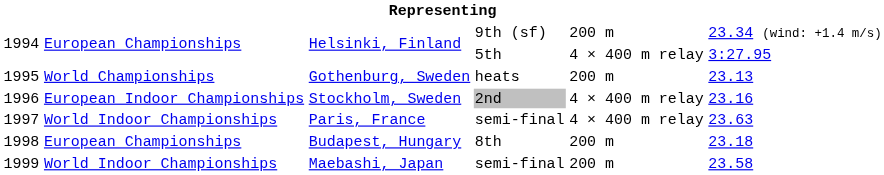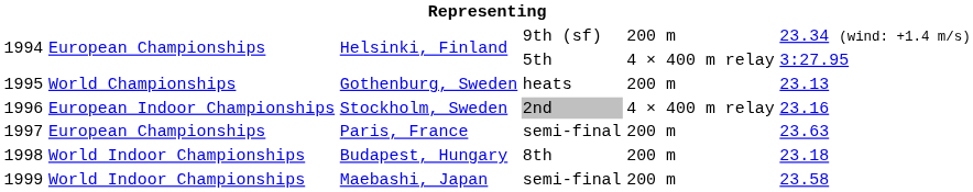 <table>
 <tr>
 <th colspan="6">Representing </th>
 </tr>
 <tr>
 <td rowspan=2>1994</td>
 <td rowspan=2><a href='#'>European Championships</a></td>
 <td rowspan=2><a href='#'>Helsinki, Finland</a></td>
 <td>9th (sf)</td>
 <td>200 m</td>
 <td><a href='#'>23.34</a> <small>(wind: +1.4 m/s)</small></td>
 </tr>
 <tr>
 <td>5th</td>
 <td>4 × 400 m relay</td>
 <td><a href='#'>3:27.95</a></td>
 </tr>
 <tr>
 <td>1995</td>
 <td><a href='#'>World Championships</a></td>
 <td><a href='#'>Gothenburg, Sweden</a></td>
 <td>heats</td>
 <td>200 m</td>
 <td><a href='#'>23.13</a></td>
 </tr>
 <tr>
 <td>1996</td>
 <td><a href='#'>European Indoor Championships</a></td>
 <td><a href='#'>Stockholm, Sweden</a></td>
 <td bgcolor=silver>2nd</td>
 <td>4 × 400 m relay</td>
 <td><a href='#'>23.16</a></td>
 </tr>
 <tr>
 <td>1997</td>
-<td><a href='#'>World Indoor Championships</a></td>
+<td><a href='#'>European Championships</a></td>
 <td><a href='#'>Paris, France</a></td>
 <td>semi-final</td>
-<td>4 × 400 m relay</td>
+<td>200 m</td>
 <td><a href='#'>23.63</a></td>
 </tr>
 <tr>
 <td>1998</td>
-<td><a href='#'>European Championships</a></td>
+<td><a href='#'>World Indoor Championships</a></td>
 <td><a href='#'>Budapest, Hungary</a></td>
 <td>8th</td>
 <td>200 m</td>
 <td><a href='#'>23.18</a></td>
 </tr>
 <tr>
 <td>1999</td>
 <td><a href='#'>World Indoor Championships</a></td>
 <td><a href='#'>Maebashi, Japan</a></td>
 <td>semi-final</td>
 <td>200 m</td>
 <td><a href='#'>23.58</a></td>
 </tr>
 </table>
